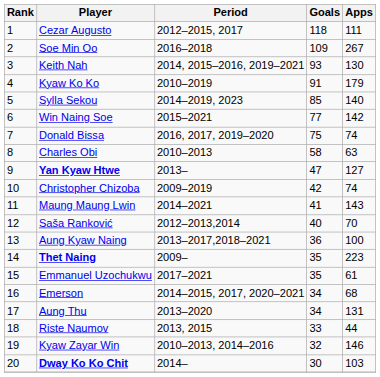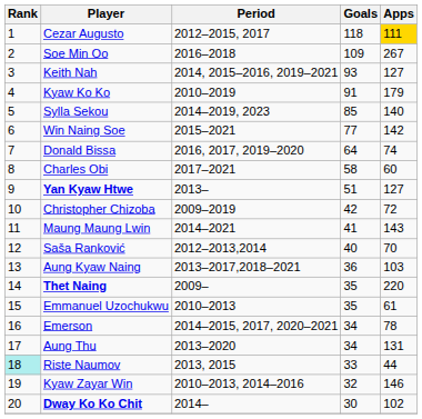 <table class="wikitable">
 <tr>
 <th>Rank</th>
 <th>Player</th>
 <th>Period</th>
 <th>Goals</th>
 <th>Apps</th>
 </tr>
 <tr style="">
 <td>1</td>
 <td style="text-align: left;"> <a href='#'>Cezar Augusto</a></td>
 <td>2012–2015, 2017</td>
 <td>118</td>
-<td>111</td>
+<td style="background: gold;">111</td>
 </tr>
 <tr>
 <td>2</td>
 <td style="text-align: left;"> <a href='#'>Soe Min Oo</a></td>
 <td>2016–2018</td>
 <td>109</td>
 <td>267</td>
 </tr>
 <tr>
 <td>3</td>
 <td style="text-align: left;"> <a href='#'>Keith Nah</a></td>
 <td>2014, 2015–2016, 2019–2021</td>
 <td>93</td>
-<td>130</td>
+<td>127</td>
 </tr>
 <tr>
 <td>4</td>
 <td style="text-align: left;"> <a href='#'>Kyaw Ko Ko</a></td>
 <td>2010–2019</td>
 <td>91</td>
 <td>179</td>
 </tr>
 <tr>
 <td>5</td>
 <td style="text-align: left;"> <a href='#'>Sylla Sekou</a></td>
 <td>2014–2019, 2023</td>
 <td>85</td>
 <td>140</td>
 </tr>
 <tr>
 <td>6</td>
 <td style="text-align: left;"> <a href='#'>Win Naing Soe</a></td>
 <td>2015–2021</td>
 <td>77</td>
 <td>142</td>
 </tr>
 <tr>
 <td>7</td>
 <td style="text-align: left;"> <a href='#'>Donald Bissa</a></td>
 <td>2016, 2017, 2019–2020</td>
-<td>75</td>
+<td>64</td>
 <td>74</td>
 </tr>
 <tr>
 <td>8</td>
 <td style="text-align: left;"> <a href='#'>Charles Obi</a></td>
-<td>2010–2013</td>
+<td>2017–2021</td>
 <td>58</td>
-<td>63</td>
+<td>60</td>
 </tr>
 <tr>
 <td>9</td>
 <td style="text-align: left;"> <strong><a href='#'>Yan Kyaw Htwe</a></strong></td>
 <td>2013–</td>
-<td>47</td>
+<td>51</td>
 <td>127</td>
 </tr>
 <tr>
 <td>10</td>
 <td style="text-align: left;"> <a href='#'>Christopher Chizoba</a></td>
 <td>2009–2019</td>
 <td>42</td>
-<td>74</td>
+<td>72</td>
 </tr>
 <tr>
 <td>11</td>
 <td style="text-align: left;"> <a href='#'>Maung Maung Lwin</a></td>
 <td>2014–2021</td>
 <td>41</td>
 <td>143</td>
 </tr>
 <tr>
 <td>12</td>
 <td style="text-align: left;"> <a href='#'>Saša Ranković</a></td>
 <td>2012–2013,2014</td>
 <td>40</td>
 <td>70</td>
 </tr>
 <tr>
 <td>13</td>
 <td style="text-align: left;"> <a href='#'>Aung Kyaw Naing</a></td>
 <td>2013–2017,2018–2021</td>
 <td>36</td>
-<td>100</td>
+<td>103</td>
 </tr>
 <tr>
 <td>14</td>
 <td style="text-align: left;"> <strong><a href='#'>Thet Naing</a></strong></td>
 <td>2009–</td>
 <td>35</td>
-<td>223</td>
+<td>220</td>
 </tr>
 <tr>
 <td>15</td>
 <td style="text-align: left;"> <a href='#'>Emmanuel Uzochukwu</a></td>
-<td>2017–2021</td>
+<td>2010–2013</td>
 <td>35</td>
 <td>61</td>
 </tr>
 <tr>
 <td>16</td>
 <td style="text-align: left;"> <a href='#'>Emerson</a></td>
 <td>2014–2015, 2017, 2020–2021</td>
 <td>34</td>
-<td>68</td>
+<td>78</td>
 </tr>
 <tr>
 <td>17</td>
 <td style="text-align: left;"> <a href='#'>Aung Thu</a></td>
 <td>2013–2020</td>
 <td>34</td>
 <td>131</td>
 </tr>
 <tr>
-<td>18</td>
+<td style="background: paleturquoise;">18</td>
 <td style="text-align: left;"> <a href='#'>Riste Naumov</a></td>
 <td>2013, 2015</td>
 <td>33</td>
 <td>44</td>
 </tr>
 <tr>
 <td>19</td>
 <td style="text-align: left;"> <a href='#'>Kyaw Zayar Win</a></td>
 <td>2010–2013, 2014–2016</td>
 <td>32</td>
 <td>146</td>
 </tr>
 <tr>
 <td>20</td>
 <td style="text-align: left;"> <strong><a href='#'>Dway Ko Ko Chit</a></strong></td>
 <td>2014–</td>
 <td>30</td>
-<td>103</td>
+<td>102</td>
 </tr>
 <tr>
 </tr>
 </table>
